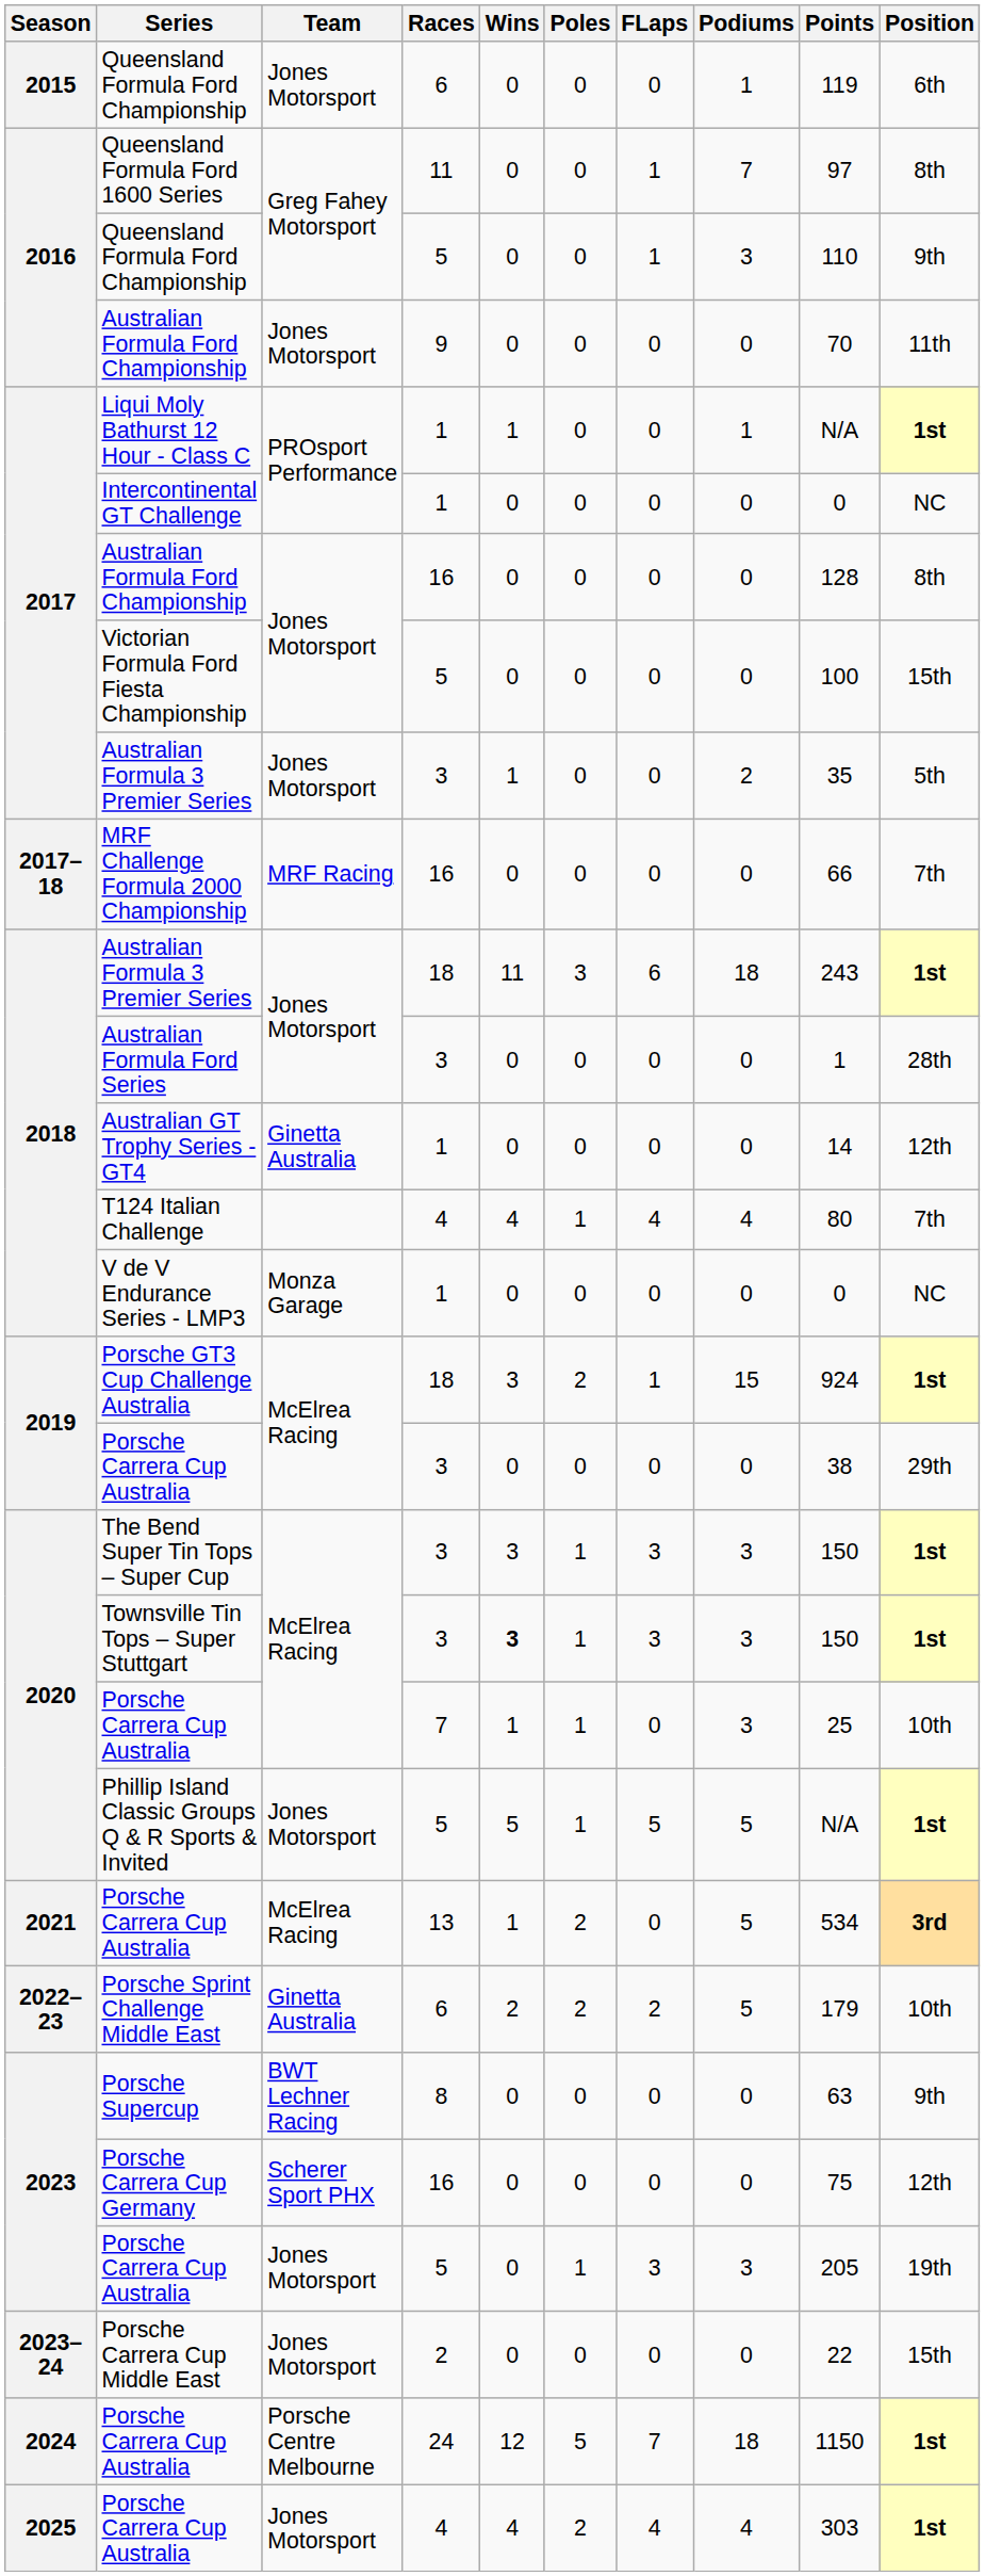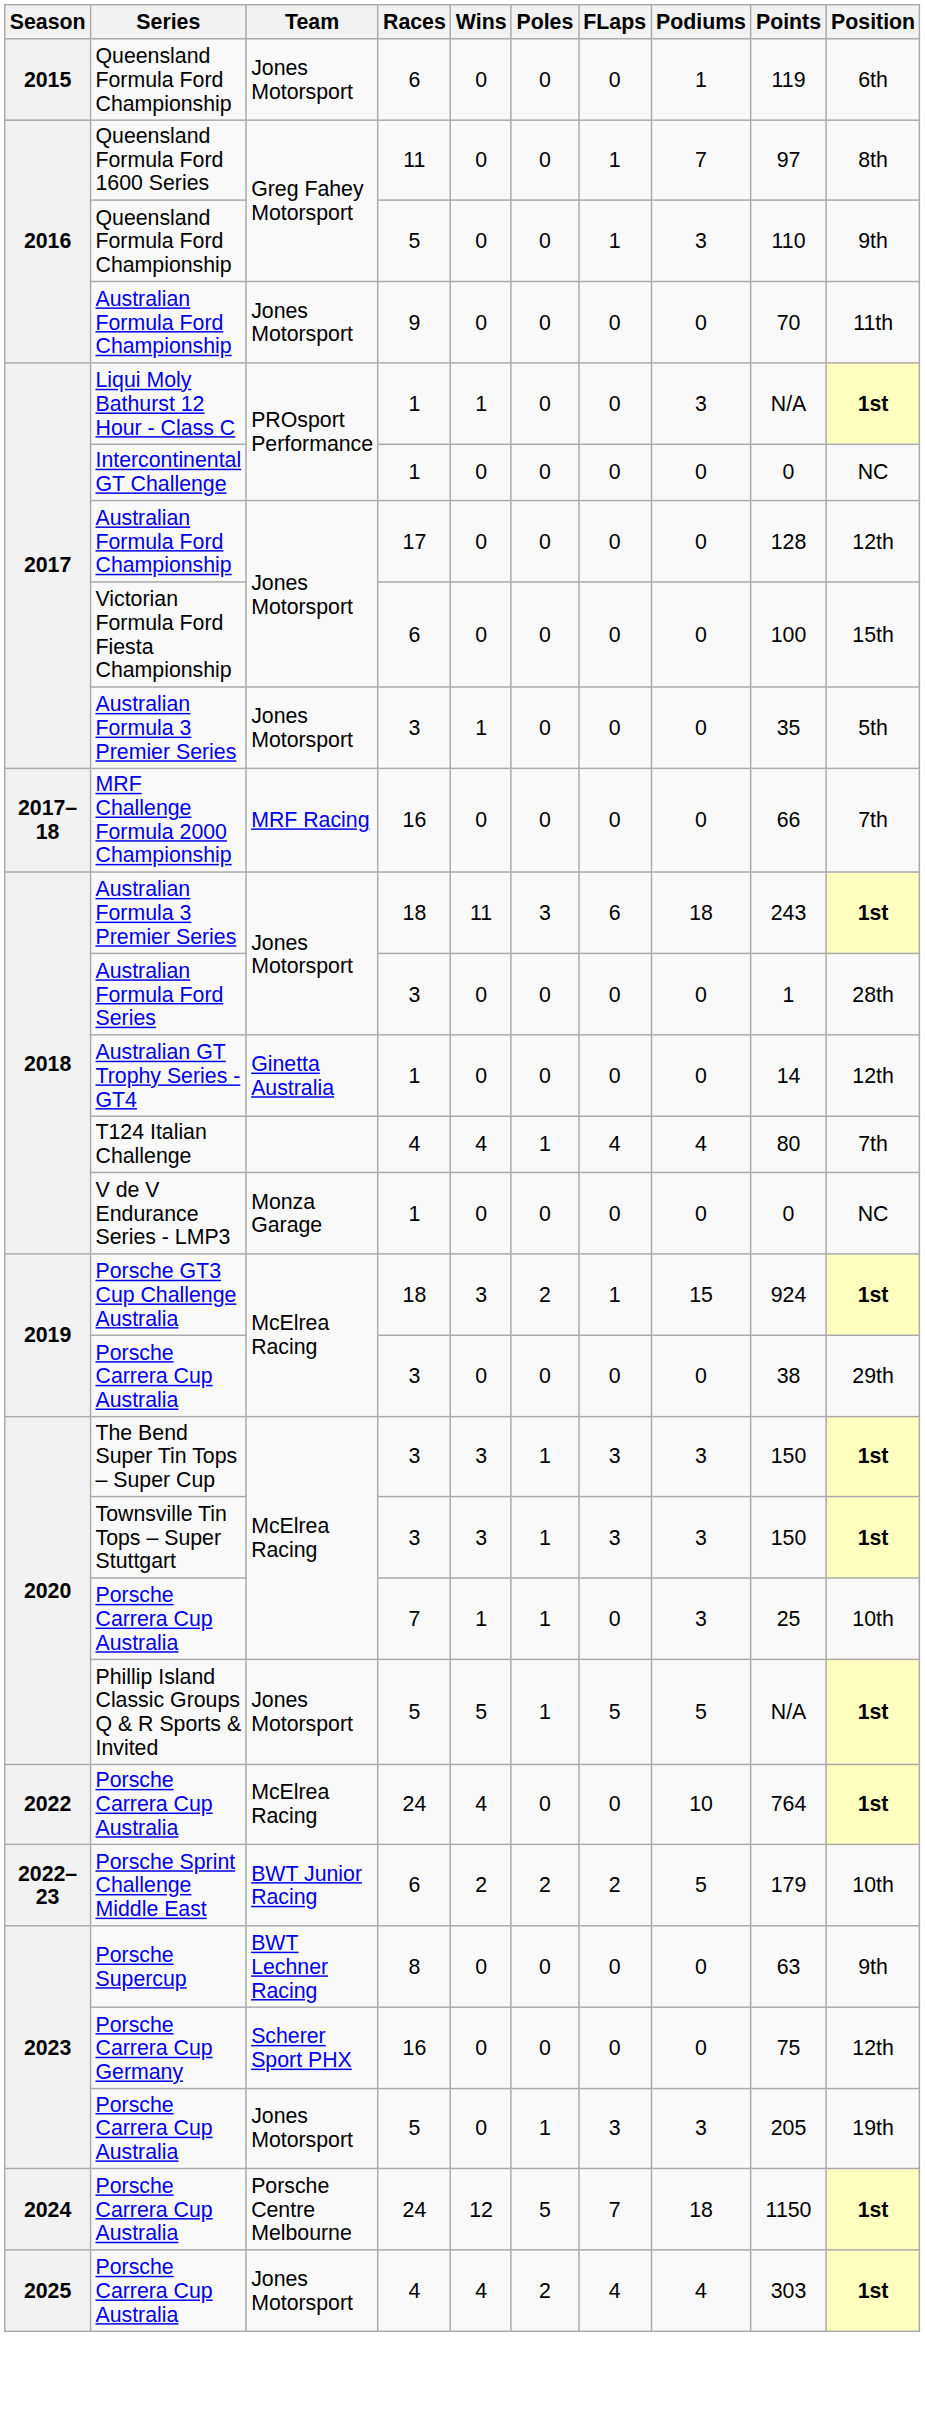 <table class="wikitable" style="font-size: 90%; text-align:center">
 <tr>
 <th>Season</th>
 <th>Series</th>
 <th>Team</th>
 <th>Races</th>
 <th>Wins</th>
 <th>Poles</th>
 <th>FLaps</th>
 <th>Podiums</th>
 <th>Points</th>
 <th>Position</th>
 </tr>
 <tr>
 <th>2015</th>
 <td align=left>Queensland Formula Ford Championship</td>
 <td align=left>Jones Motorsport</td>
 <td>6</td>
 <td>0</td>
 <td>0</td>
 <td>0</td>
 <td>1</td>
 <td>119</td>
 <td>6th</td>
 </tr>
 <tr>
 <th rowspan="3">2016</th>
 <td align=left>Queensland Formula Ford 1600 Series</td>
 <td rowspan="2" align=left>Greg Fahey Motorsport</td>
 <td>11</td>
 <td>0</td>
 <td>0</td>
 <td>1</td>
 <td>7</td>
 <td>97</td>
 <td>8th</td>
 </tr>
 <tr>
 <td align=left>Queensland Formula Ford Championship</td>
 <td>5</td>
 <td>0</td>
 <td>0</td>
 <td>1</td>
 <td>3</td>
 <td>110</td>
 <td>9th</td>
 </tr>
 <tr>
 <td align=left><a href='#'>Australian Formula Ford Championship</a></td>
 <td align=left>Jones Motorsport</td>
 <td>9</td>
 <td>0</td>
 <td>0</td>
 <td>0</td>
 <td>0</td>
 <td>70</td>
 <td>11th</td>
 </tr>
 <tr>
 <th rowspan="5">2017</th>
 <td align=left><a href='#'>Liqui Moly Bathurst 12 Hour - Class C</a></td>
 <td rowspan="2" align="left">PROsport Performance</td>
 <td>1</td>
 <td>1</td>
 <td>0</td>
 <td>0</td>
-<td>1</td>
+<td>3</td>
 <td>N/A</td>
 <td style="background: #ffffbf"><strong>1st</strong></td>
 </tr>
 <tr>
 <td align=left><a href='#'>Intercontinental GT Challenge</a></td>
 <td>1</td>
 <td>0</td>
 <td>0</td>
 <td>0</td>
 <td>0</td>
 <td>0</td>
 <td>NC</td>
 </tr>
 <tr>
 <td align=left><a href='#'>Australian Formula Ford Championship</a></td>
 <td rowspan="2" align=left>Jones Motorsport</td>
-<td>16</td>
+<td>17</td>
 <td>0</td>
 <td>0</td>
 <td>0</td>
 <td>0</td>
 <td>128</td>
-<td>8th</td>
+<td>12th</td>
 </tr>
 <tr>
 <td align=left>Victorian Formula Ford Fiesta Championship</td>
-<td>5</td>
+<td>6</td>
 <td>0</td>
 <td>0</td>
 <td>0</td>
 <td>0</td>
 <td>100</td>
 <td>15th</td>
 </tr>
 <tr>
 <td align=left><a href='#'>Australian Formula 3 Premier Series</a></td>
 <td align=left>Jones Motorsport</td>
 <td>3</td>
 <td>1</td>
 <td>0</td>
 <td>0</td>
-<td>2</td>
+<td>0</td>
 <td>35</td>
 <td>5th</td>
 </tr>
 <tr>
 <th>2017–18</th>
 <td align=left><a href='#'>MRF Challenge Formula 2000 Championship</a></td>
 <td align=left><a href='#'>MRF Racing</a></td>
 <td>16</td>
 <td>0</td>
 <td>0</td>
 <td>0</td>
 <td>0</td>
 <td>66</td>
 <td>7th</td>
 </tr>
 <tr>
 <th rowspan="5">2018</th>
 <td align=left><a href='#'>Australian Formula 3 Premier Series</a></td>
 <td rowspan="2" align=left>Jones Motorsport</td>
 <td>18</td>
 <td>11</td>
 <td>3</td>
 <td>6</td>
 <td>18</td>
 <td>243</td>
 <td style="background: #ffffbf"><strong>1st</strong></td>
 </tr>
 <tr>
 <td align=left><a href='#'>Australian Formula Ford Series</a></td>
 <td>3</td>
 <td>0</td>
 <td>0</td>
 <td>0</td>
 <td>0</td>
 <td>1</td>
 <td>28th</td>
 </tr>
 <tr>
 <td align=left><a href='#'>Australian GT Trophy Series - GT4</a></td>
 <td align=left><a href='#'>Ginetta Australia</a></td>
 <td>1</td>
 <td>0</td>
 <td>0</td>
 <td>0</td>
 <td>0</td>
 <td>14</td>
 <td>12th</td>
 </tr>
 <tr>
 <td align=left>T124 Italian Challenge</td>
 <td></td>
 <td>4</td>
 <td>4</td>
 <td>1</td>
 <td>4</td>
 <td>4</td>
 <td>80</td>
 <td>7th</td>
 </tr>
 <tr>
 <td align=left>V de V Endurance Series - LMP3</td>
 <td align=left>Monza Garage</td>
 <td>1</td>
 <td>0</td>
 <td>0</td>
 <td>0</td>
 <td>0</td>
 <td>0</td>
 <td>NC</td>
 </tr>
 <tr>
 <th rowspan="2">2019</th>
 <td align=left><a href='#'>Porsche GT3 Cup Challenge Australia</a></td>
 <td rowspan="2" align=left>McElrea Racing</td>
 <td>18</td>
 <td>3</td>
 <td>2</td>
 <td>1</td>
 <td>15</td>
 <td>924</td>
 <td style="background: #ffffbf"><strong>1st</strong></td>
 </tr>
 <tr>
 <td align=left><a href='#'>Porsche Carrera Cup Australia</a></td>
 <td>3</td>
 <td>0</td>
 <td>0</td>
 <td>0</td>
 <td>0</td>
 <td>38</td>
 <td>29th</td>
 </tr>
 <tr>
 <th rowspan="4">2020</th>
 <td align=left>The Bend Super Tin Tops – Super Cup</td>
 <td rowspan="3" align=left>McElrea Racing</td>
 <td>3</td>
 <td>3</td>
 <td>1</td>
 <td>3</td>
 <td>3</td>
 <td>150</td>
 <td style="background: #ffffbf"><strong>1st</strong></td>
 </tr>
 <tr>
 <td align=left>Townsville Tin Tops – Super Stuttgart</td>
 <td>3</td>
-<td><strong>3</strong></td>
+<td>3</td>
 <td>1</td>
 <td>3</td>
 <td>3</td>
 <td>150</td>
 <td style="background: #ffffbf"><strong>1st</strong></td>
 </tr>
 <tr>
 <td align=left><a href='#'>Porsche Carrera Cup Australia</a></td>
 <td>7</td>
 <td>1</td>
 <td>1</td>
 <td>0</td>
 <td>3</td>
 <td>25</td>
 <td>10th</td>
 </tr>
 <tr>
 <td align=left>Phillip Island Classic Groups Q & R Sports & Invited</td>
 <td align=left>Jones Motorsport</td>
 <td>5</td>
 <td>5</td>
 <td>1</td>
 <td>5</td>
 <td>5</td>
 <td>N/A</td>
 <td style="background: #ffffbf"><strong>1st</strong></td>
 </tr>
 <tr>
-<th>2021</th>
+<th>2022</th>
 <td align=left><a href='#'>Porsche Carrera Cup Australia</a></td>
 <td align=left>McElrea Racing</td>
-<td>13</td>
-<td>1</td>
-<td>2</td>
+<td>24</td>
+<td>4</td>
 <td>0</td>
-<td>5</td>
-<td>534</td>
-<td align="center" style="background: #ffdf9f"><strong>3rd</strong></td>
+<td>0</td>
+<td>10</td>
+<td>764</td>
+<td style="background: #ffffbf"><strong>1st</strong></td>
 </tr>
 <tr>
 <th>2022–23</th>
 <td align=left><a href='#'>Porsche Sprint Challenge Middle East</a></td>
-<td align=left><a href='#'>Ginetta Australia</a></td>
+<td align=left><a href='#'>BWT Junior Racing</a></td>
 <td>6</td>
 <td>2</td>
 <td>2</td>
 <td>2</td>
 <td>5</td>
 <td>179</td>
 <td>10th</td>
 </tr>
 <tr>
 <th rowspan="3">2023</th>
 <td align=left><a href='#'>Porsche Supercup</a></td>
 <td align=left><a href='#'>BWT Lechner Racing</a></td>
 <td>8</td>
 <td>0</td>
 <td>0</td>
 <td>0</td>
 <td>0</td>
 <td>63</td>
 <td>9th</td>
 </tr>
 <tr>
 <td align=left><a href='#'>Porsche Carrera Cup Germany</a></td>
 <td align=left><a href='#'>Scherer Sport PHX</a></td>
 <td>16</td>
 <td>0</td>
 <td>0</td>
 <td>0</td>
 <td>0</td>
 <td>75</td>
 <td>12th</td>
 </tr>
 <tr>
 <td align=left><a href='#'>Porsche Carrera Cup Australia</a></td>
 <td align=left>Jones Motorsport</td>
 <td>5</td>
 <td>0</td>
 <td>1</td>
 <td>3</td>
 <td>3</td>
 <td>205</td>
 <td>19th</td>
 </tr>
 <tr>
-<th>2023–24</th>
-<td align=left>Porsche Carrera Cup Middle East</td>
-<td align=left>Jones Motorsport</td>
-<td>2</td>
-<td>0</td>
-<td>0</td>
-<td>0</td>
-<td>0</td>
-<td>22</td>
-<td>15th</td>
-</tr>
-<tr>
 <th>2024</th>
 <td align=left><a href='#'>Porsche Carrera Cup Australia</a></td>
 <td align=left>Porsche Centre Melbourne</td>
 <td>24</td>
 <td>12</td>
 <td>5</td>
 <td>7</td>
 <td>18</td>
 <td>1150</td>
 <td style="background: #ffffbf"><strong>1st</strong></td>
 </tr>
 <tr>
 <th>2025</th>
 <td align=left><a href='#'>Porsche Carrera Cup Australia</a></td>
 <td align=left>Jones Motorsport</td>
 <td>4</td>
 <td>4</td>
 <td>2</td>
 <td>4</td>
 <td>4</td>
 <td>303</td>
 <td style="background: #ffffbf"><strong>1st</strong></td>
 </tr>
 </table>
